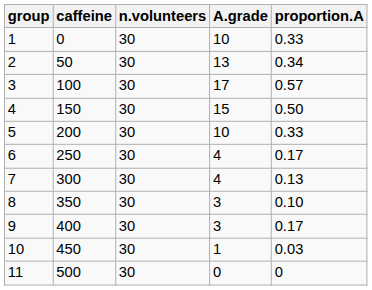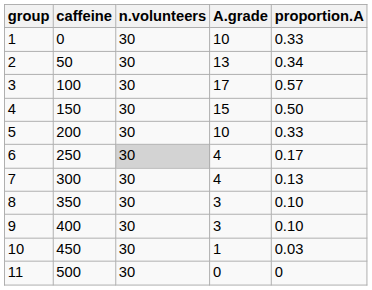 <table class="wikitable">
 <tr>
 <th>group</th>
 <th>caffeine</th>
 <th>n.volunteers</th>
 <th>A.grade</th>
 <th>proportion.A</th>
 </tr>
 <tr>
 <td>1</td>
 <td>0</td>
 <td>30</td>
 <td>10</td>
 <td>0.33</td>
 </tr>
 <tr>
 <td>2</td>
 <td>50</td>
 <td>30</td>
 <td>13</td>
 <td>0.34</td>
 </tr>
 <tr>
 <td>3</td>
 <td>100</td>
 <td>30</td>
 <td>17</td>
 <td>0.57</td>
 </tr>
 <tr>
 <td>4</td>
 <td>150</td>
 <td>30</td>
 <td>15</td>
 <td>0.50</td>
 </tr>
 <tr>
 <td>5</td>
 <td>200</td>
 <td>30</td>
 <td>10</td>
 <td>0.33</td>
 </tr>
 <tr>
 <td>6</td>
 <td>250</td>
-<td>30</td>
+<td style="background: lightgrey;">30</td>
 <td>4</td>
 <td>0.17</td>
 </tr>
 <tr>
 <td>7</td>
 <td>300</td>
 <td>30</td>
 <td>4</td>
 <td>0.13</td>
 </tr>
 <tr>
 <td>8</td>
 <td>350</td>
 <td>30</td>
 <td>3</td>
 <td>0.10</td>
 </tr>
 <tr>
 <td>9</td>
 <td>400</td>
 <td>30</td>
 <td>3</td>
-<td>0.17</td>
+<td>0.10</td>
 </tr>
 <tr>
 <td>10</td>
 <td>450</td>
 <td>30</td>
 <td>1</td>
 <td>0.03</td>
 </tr>
 <tr>
 <td>11</td>
 <td>500</td>
 <td>30</td>
 <td>0</td>
 <td>0</td>
 </tr>
 </table>
